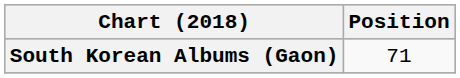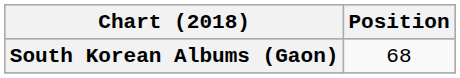 <table class="wikitable plainrowheaders" style="text-align:center">
 <tr>
 <th scope="col">Chart (2018)</th>
 <th scope="col">Position</th>
 </tr>
 <tr>
 <th scope="row">South Korean Albums (Gaon)</th>
-<td>71</td>
+<td>68</td>
 </tr>
 </table>
